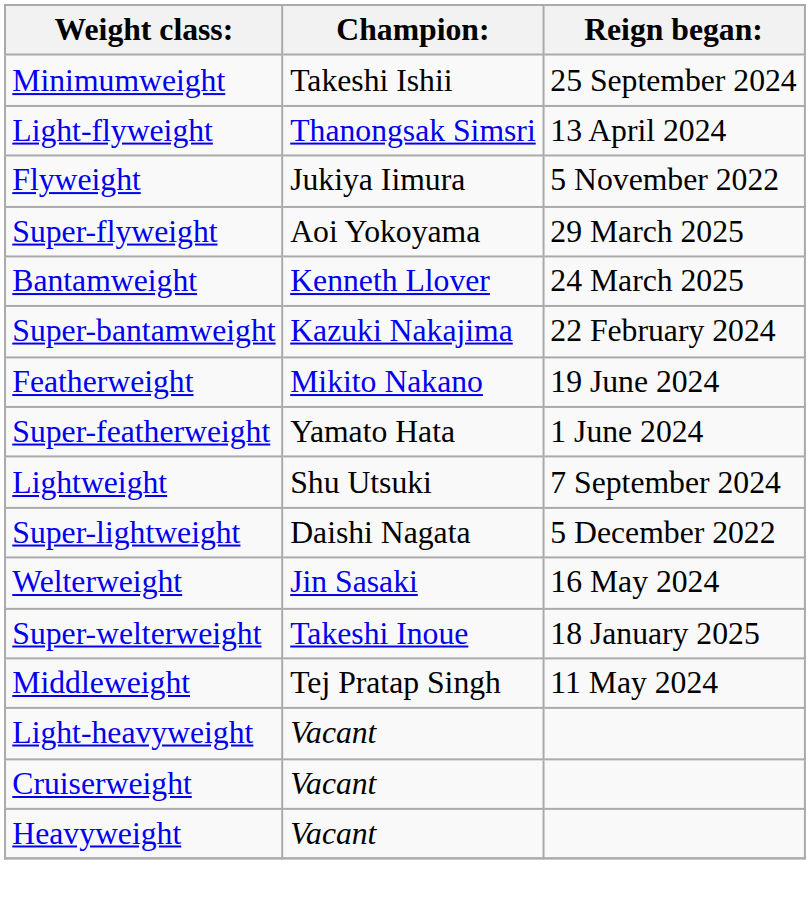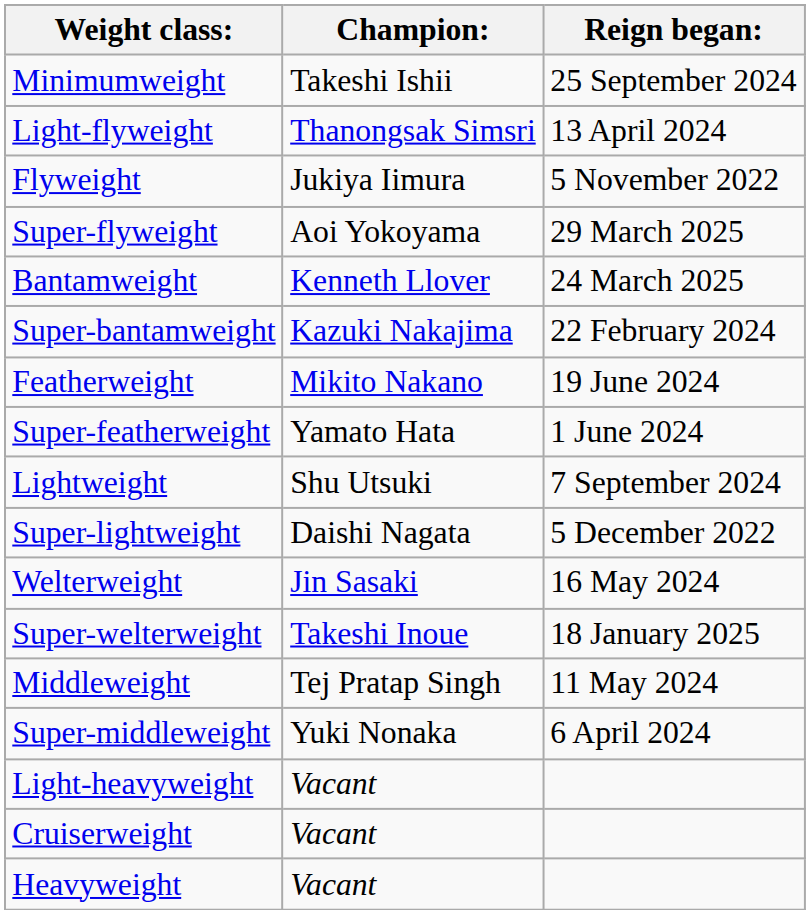 <table class="wikitable">
 <tr>
 <th>Weight class:</th>
 <th>Champion:</th>
 <th>Reign began:</th>
 </tr>
 <tr>
 <td><a href='#'>Minimumweight</a></td>
 <td> Takeshi Ishii</td>
 <td>25 September 2024</td>
 </tr>
 <tr>
 <td><a href='#'>Light-flyweight</a></td>
 <td> <a href='#'>Thanongsak Simsri</a></td>
 <td>13 April 2024</td>
 </tr>
 <tr>
 <td><a href='#'>Flyweight</a></td>
 <td> Jukiya Iimura</td>
 <td>5 November 2022</td>
 </tr>
 <tr>
 <td><a href='#'>Super-flyweight</a></td>
 <td> Aoi Yokoyama</td>
 <td>29 March 2025</td>
 </tr>
 <tr>
 <td><a href='#'>Bantamweight</a></td>
 <td> <a href='#'>Kenneth Llover</a></td>
 <td>24 March 2025</td>
 </tr>
 <tr>
 <td><a href='#'>Super-bantamweight</a></td>
 <td> <a href='#'>Kazuki Nakajima</a></td>
 <td>22 February 2024</td>
 </tr>
 <tr>
 <td><a href='#'>Featherweight</a></td>
 <td> <a href='#'>Mikito Nakano</a></td>
 <td>19 June 2024</td>
 </tr>
 <tr>
 <td><a href='#'>Super-featherweight</a></td>
 <td> Yamato Hata</td>
 <td>1 June 2024</td>
 </tr>
 <tr>
 <td><a href='#'>Lightweight</a></td>
 <td> Shu Utsuki</td>
 <td>7 September 2024</td>
 </tr>
 <tr>
 <td><a href='#'>Super-lightweight</a></td>
 <td> Daishi Nagata</td>
 <td>5 December 2022</td>
 </tr>
 <tr>
 <td><a href='#'>Welterweight</a></td>
 <td> <a href='#'>Jin Sasaki</a></td>
 <td>16 May 2024</td>
 </tr>
 <tr>
 <td><a href='#'>Super-welterweight</a></td>
 <td> <a href='#'>Takeshi Inoue</a></td>
 <td>18 January 2025</td>
 </tr>
 <tr>
 <td><a href='#'>Middleweight</a></td>
 <td> Tej Pratap Singh</td>
 <td>11 May 2024</td>
 </tr>
 <tr>
+<td><a href='#'>Super-middleweight</a></td>
+<td> Yuki Nonaka</td>
+<td>6 April 2024</td>
+</tr>
+<tr>
 <td><a href='#'>Light-heavyweight</a></td>
 <td> <em>Vacant</em></td>
 <td></td>
 </tr>
 <tr>
 <td><a href='#'>Cruiserweight</a></td>
 <td> <em>Vacant</em></td>
 <td></td>
 </tr>
 <tr>
 <td><a href='#'>Heavyweight</a></td>
 <td> <em>Vacant</em></td>
 <td></td>
 </tr>
 <tr>
 </tr>
 </table>
